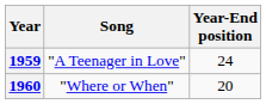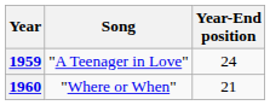 <table class="wikitable plainrowheaders" style="text-align:center;">
 <tr>
 <th>Year</th>
 <th>Song</th>
 <th>Year-End<br>position</th>
 </tr>
 <tr>
 <th scope="row"><a href='#'>1959</a></th>
 <td>"<a href='#'>A Teenager in Love</a>"</td>
 <td>24</td>
 </tr>
 <tr>
 <th scope="row"><a href='#'>1960</a></th>
 <td>"<a href='#'>Where or When</a>"</td>
-<td>20</td>
+<td>21</td>
 </tr>
 </table>
